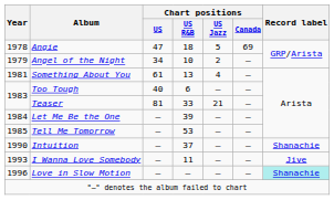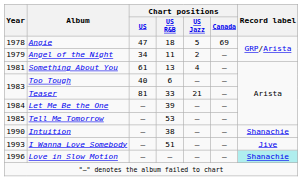 <table class="wikitable" style="text-align:center;">
 <tr>
 <th rowspan="2">Year</th>
 <th rowspan="2">Album</th>
 <th colspan="4">Chart positions</th>
 <th rowspan="2">Record label</th>
 </tr>
 <tr style="font-size:smaller;">
 <th width="40"><a href='#'>US</a><br></th>
 <th width="40"><a href='#'>US<br>R&B</a><br></th>
 <th width="40"><a href='#'>US<br>Jazz</a><br></th>
 <th width="40"><a href='#'>Canada</a><br></th>
 </tr>
 <tr>
 <td rowspan="1">1978</td>
 <td align="left"><em><a href='#'>Angie</a></em></td>
 <td>47</td>
 <td>18</td>
 <td>5</td>
 <td>69</td>
 <td rowspan="2"><a href='#'>GRP</a>/<a href='#'>Arista</a></td>
 </tr>
 <tr>
 <td rowspan="1">1979</td>
 <td align="left"><em><a href='#'>Angel of the Night</a></em></td>
 <td>34</td>
-<td>10</td>
+<td>11</td>
 <td>2</td>
 <td>—</td>
 </tr>
 <tr>
 <td rowspan="1">1981</td>
 <td align="left"><em><a href='#'>Something About You</a></em></td>
 <td>61</td>
 <td>13</td>
 <td>4</td>
 <td>—</td>
 <td rowspan="5">Arista</td>
 </tr>
 <tr>
 <td rowspan="2">1983</td>
 <td align="left"><em><a href='#'>Too Tough</a></em></td>
 <td>40</td>
 <td>6</td>
 <td>—</td>
 <td>—</td>
 </tr>
 <tr>
 <td align="left"><em><a href='#'>Teaser</a></em></td>
 <td>81</td>
 <td>33</td>
 <td>21</td>
 <td>—</td>
 </tr>
 <tr>
 <td rowspan="1">1984</td>
 <td align="left"><em><a href='#'>Let Me Be the One</a></em></td>
 <td>—</td>
 <td>39</td>
 <td>—</td>
 <td>—</td>
 </tr>
 <tr>
 <td rowspan="1">1985</td>
 <td align="left"><em><a href='#'>Tell Me Tomorrow</a></em></td>
 <td>—</td>
 <td>53</td>
 <td>—</td>
 <td>—</td>
 </tr>
 <tr>
 <td rowspan="1">1990</td>
 <td align="left"><em><a href='#'>Intuition</a></em></td>
 <td>—</td>
-<td>37</td>
+<td>38</td>
 <td>—</td>
 <td>—</td>
 <td rowspan="1"><a href='#'>Shanachie</a></td>
 </tr>
 <tr>
 <td rowspan="1">1993</td>
 <td align="left"><em><a href='#'>I Wanna Love Somebody</a></em></td>
 <td>—</td>
-<td>11</td>
+<td>51</td>
 <td>—</td>
 <td>—</td>
 <td rowspan="1"><a href='#'>Jive</a></td>
 </tr>
 <tr>
 <td rowspan="1">1996</td>
 <td align="left"><em><a href='#'>Love in Slow Motion</a></em></td>
 <td>—</td>
 <td>—</td>
 <td>—</td>
 <td>—</td>
 <td rowspan="1" style="background: paleturquoise;"><a href='#'>Shanachie</a></td>
 </tr>
 <tr>
 <td align="center" colspan="7"><small>"—" denotes the album failed to chart</small></td>
 </tr>
 </table>
